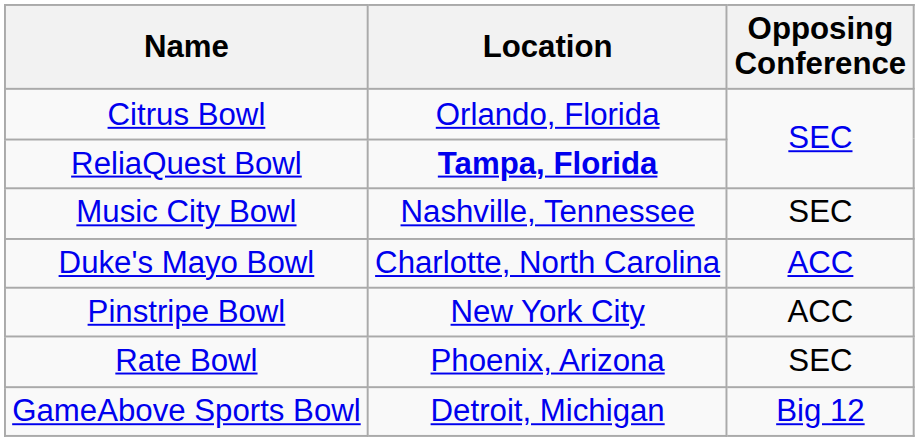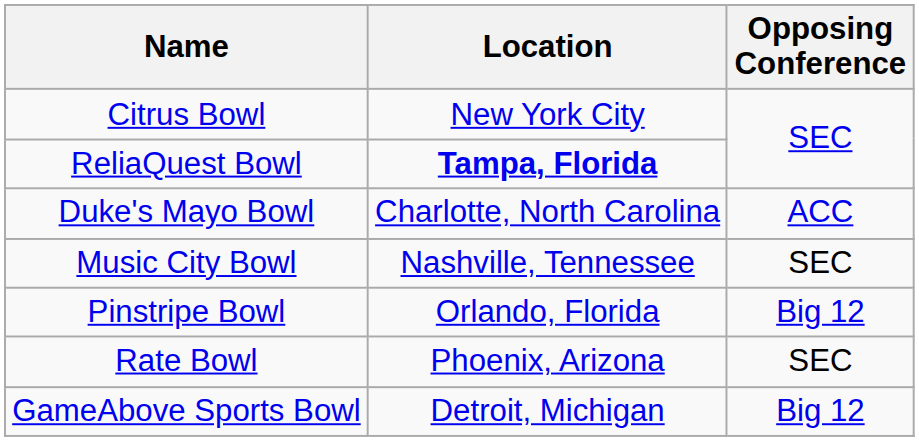 <table class="wikitable sortable" style="text-align: center;">
 <tr>
 <th scope="col">Name</th>
 <th scope="col">Location</th>
 <th scope="col">Opposing<br>Conference</th>
 </tr>
 <tr>
 <td><a href='#'>Citrus Bowl</a></td>
-<td><a href='#'>Orlando, Florida</a></td>
+<td><a href='#'>New York City</a></td>
 <td rowspan="2"><a href='#'>SEC</a></td>
 </tr>
 <tr>
 <td><a href='#'>ReliaQuest Bowl</a></td>
 <td><strong><a href='#'>Tampa, Florida</a></strong></td>
 </tr>
 <tr>
+<td><a href='#'>Duke's Mayo Bowl</a></td>
+<td><a href='#'>Charlotte, North Carolina</a></td>
+<td><a href='#'>ACC</a></td>
+</tr>
+<tr>
 <td><a href='#'>Music City Bowl</a></td>
 <td><a href='#'>Nashville, Tennessee</a></td>
 <td>SEC</td>
 </tr>
 <tr>
-<td><a href='#'>Duke's Mayo Bowl</a></td>
-<td><a href='#'>Charlotte, North Carolina</a></td>
-<td><a href='#'>ACC</a></td>
-</tr>
-<tr>
 <td><a href='#'>Pinstripe Bowl</a></td>
-<td><a href='#'>New York City</a></td>
-<td>ACC</td>
+<td><a href='#'>Orlando, Florida</a></td>
+<td><a href='#'>Big 12</a></td>
 </tr>
 <tr>
 <td><a href='#'>Rate Bowl</a></td>
 <td><a href='#'>Phoenix, Arizona</a></td>
 <td>SEC</td>
 </tr>
 <tr>
 <td><a href='#'>GameAbove Sports Bowl</a></td>
 <td><a href='#'>Detroit, Michigan</a></td>
 <td><a href='#'>Big 12</a></td>
 </tr>
 </table>
